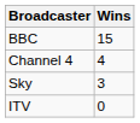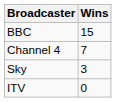 <table class="wikitable">
 <tr>
 <th>Broadcaster</th>
 <th>Wins</th>
 </tr>
 <tr>
 <td>BBC</td>
 <td>15</td>
 </tr>
 <tr>
 <td>Channel 4</td>
-<td>4</td>
+<td>7</td>
 </tr>
 <tr>
 <td>Sky</td>
 <td>3</td>
 </tr>
 <tr>
 <td>ITV</td>
 <td>0</td>
 </tr>
 </table>
